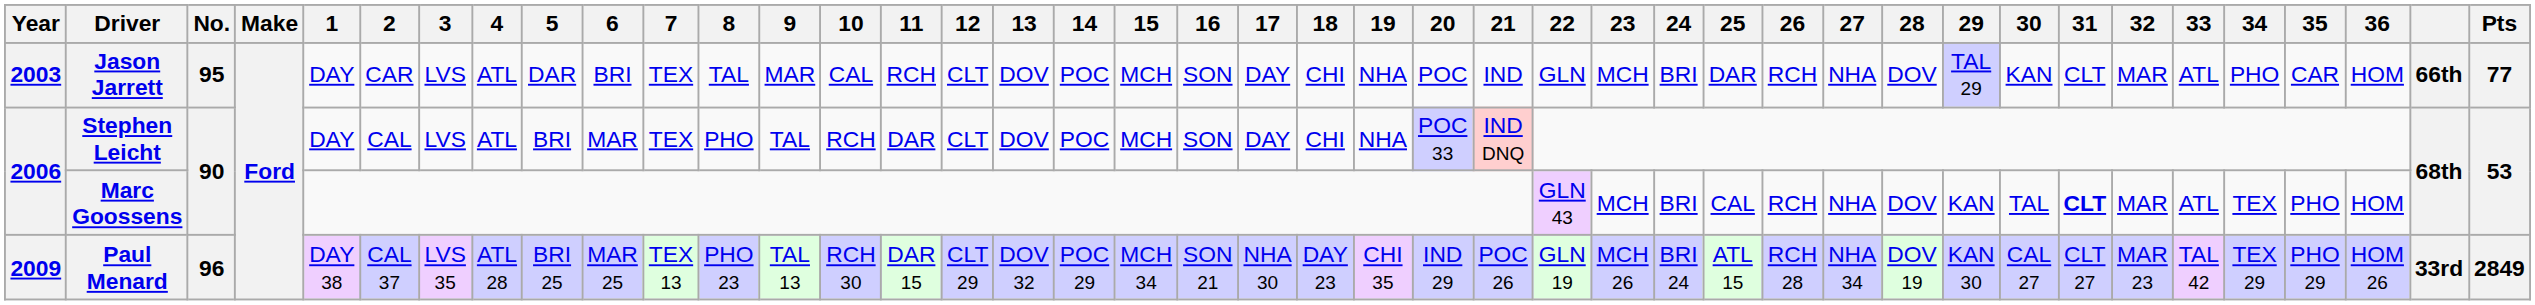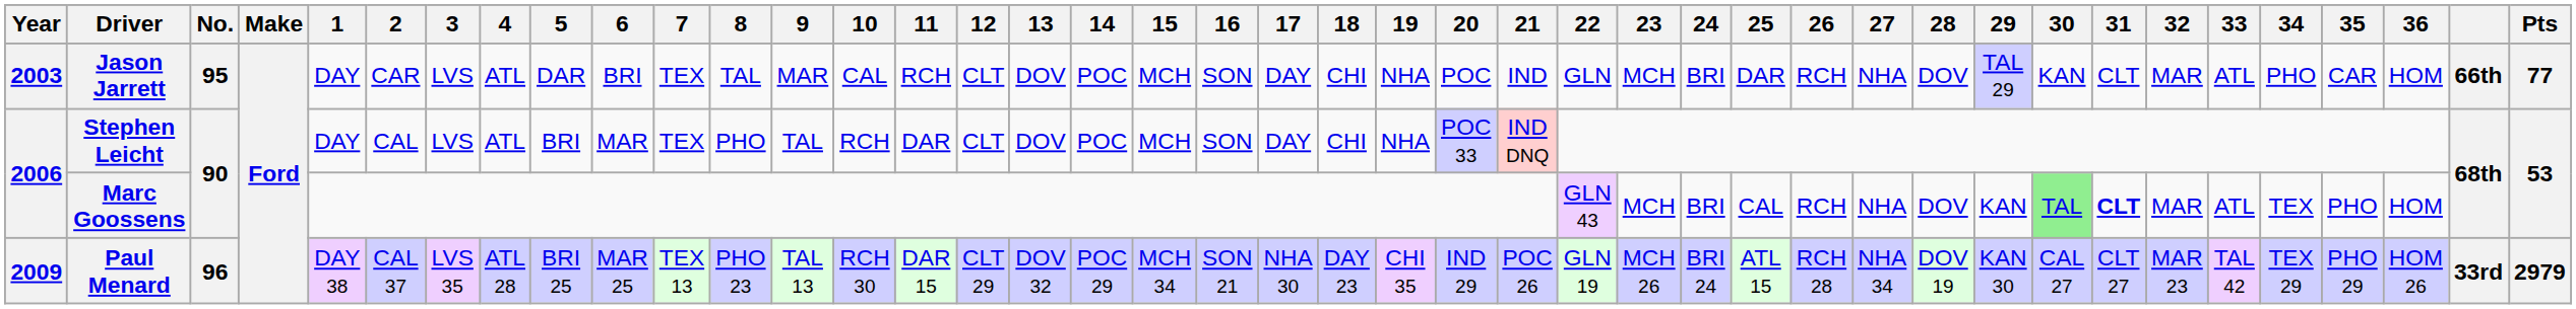 <table class="wikitable" style="text-align:center; font-size:75%">
 <tr>
 <th>Year</th>
 <th>Driver</th>
 <th>No.</th>
 <th>Make</th>
 <th>1</th>
 <th>2</th>
 <th>3</th>
 <th>4</th>
 <th>5</th>
 <th>6</th>
 <th>7</th>
 <th>8</th>
 <th>9</th>
 <th>10</th>
 <th>11</th>
 <th>12</th>
 <th>13</th>
 <th>14</th>
 <th>15</th>
 <th>16</th>
 <th>17</th>
 <th>18</th>
 <th>19</th>
 <th>20</th>
 <th>21</th>
 <th>22</th>
 <th>23</th>
 <th>24</th>
 <th>25</th>
 <th>26</th>
 <th>27</th>
 <th>28</th>
 <th>29</th>
 <th>30</th>
 <th>31</th>
 <th>32</th>
 <th>33</th>
 <th>34</th>
 <th>35</th>
 <th>36</th>
 <th></th>
 <th>Pts</th>
 </tr>
 <tr>
 <th><a href='#'>2003</a></th>
 <th><a href='#'>Jason Jarrett</a></th>
 <th>95</th>
 <th rowspan=4><a href='#'>Ford</a></th>
 <td><a href='#'>DAY</a></td>
 <td><a href='#'>CAR</a></td>
 <td><a href='#'>LVS</a></td>
 <td><a href='#'>ATL</a></td>
 <td><a href='#'>DAR</a></td>
 <td><a href='#'>BRI</a></td>
 <td><a href='#'>TEX</a></td>
 <td><a href='#'>TAL</a></td>
 <td><a href='#'>MAR</a></td>
 <td><a href='#'>CAL</a></td>
 <td><a href='#'>RCH</a></td>
 <td><a href='#'>CLT</a></td>
 <td><a href='#'>DOV</a></td>
 <td><a href='#'>POC</a></td>
 <td><a href='#'>MCH</a></td>
 <td><a href='#'>SON</a></td>
 <td><a href='#'>DAY</a></td>
 <td><a href='#'>CHI</a></td>
 <td><a href='#'>NHA</a></td>
 <td><a href='#'>POC</a></td>
 <td><a href='#'>IND</a></td>
 <td><a href='#'>GLN</a></td>
 <td><a href='#'>MCH</a></td>
 <td><a href='#'>BRI</a></td>
 <td><a href='#'>DAR</a></td>
 <td><a href='#'>RCH</a></td>
 <td><a href='#'>NHA</a></td>
 <td><a href='#'>DOV</a></td>
 <td style="background:#CFCFFF;"><a href='#'>TAL</a><br><small>29</small></td>
 <td><a href='#'>KAN</a></td>
 <td><a href='#'>CLT</a></td>
 <td><a href='#'>MAR</a></td>
 <td><a href='#'>ATL</a></td>
 <td><a href='#'>PHO</a></td>
 <td><a href='#'>CAR</a></td>
 <td><a href='#'>HOM</a></td>
 <th>66th</th>
 <th>77</th>
 </tr>
 <tr>
 <th rowspan=2><a href='#'>2006</a></th>
 <th><a href='#'>Stephen Leicht</a></th>
 <th rowspan=2>90</th>
 <td><a href='#'>DAY</a></td>
 <td><a href='#'>CAL</a></td>
 <td><a href='#'>LVS</a></td>
 <td><a href='#'>ATL</a></td>
 <td><a href='#'>BRI</a></td>
 <td><a href='#'>MAR</a></td>
 <td><a href='#'>TEX</a></td>
 <td><a href='#'>PHO</a></td>
 <td><a href='#'>TAL</a></td>
 <td><a href='#'>RCH</a></td>
 <td><a href='#'>DAR</a></td>
 <td><a href='#'>CLT</a></td>
 <td><a href='#'>DOV</a></td>
 <td><a href='#'>POC</a></td>
 <td><a href='#'>MCH</a></td>
 <td><a href='#'>SON</a></td>
 <td><a href='#'>DAY</a></td>
 <td><a href='#'>CHI</a></td>
 <td><a href='#'>NHA</a></td>
 <td style="background:#CFCFFF;"><a href='#'>POC</a><br><small>33</small></td>
 <td style="background:#FFCFCF;"><a href='#'>IND</a><br><small>DNQ</small></td>
 <td colspan=15></td>
 <th rowspan=2>68th</th>
 <th rowspan=2>53</th>
 </tr>
 <tr>
 <th><a href='#'>Marc Goossens</a></th>
 <td colspan=21></td>
 <td style="background:#EFCFFF;"><a href='#'>GLN</a><br><small>43</small></td>
 <td><a href='#'>MCH</a></td>
 <td><a href='#'>BRI</a></td>
 <td><a href='#'>CAL</a></td>
 <td><a href='#'>RCH</a></td>
 <td><a href='#'>NHA</a></td>
 <td><a href='#'>DOV</a></td>
 <td><a href='#'>KAN</a></td>
-<td><a href='#'>TAL</a></td>
+<td style="background: lightgreen;"><a href='#'>TAL</a></td>
 <td><strong><a href='#'>CLT</a></strong></td>
 <td><a href='#'>MAR</a></td>
 <td><a href='#'>ATL</a></td>
 <td><a href='#'>TEX</a></td>
 <td><a href='#'>PHO</a></td>
 <td><a href='#'>HOM</a></td>
 </tr>
 <tr>
 <th><a href='#'>2009</a></th>
 <th><a href='#'>Paul Menard</a></th>
 <th>96</th>
 <td style="background:#EFCFFF;"><a href='#'>DAY</a><br><small>38</small></td>
 <td style="background:#CFCFFF;"><a href='#'>CAL</a><br><small>37</small></td>
 <td style="background:#EFCFFF;"><a href='#'>LVS</a><br><small>35</small></td>
 <td style="background:#CFCFFF;"><a href='#'>ATL</a><br><small>28</small></td>
 <td style="background:#CFCFFF;"><a href='#'>BRI</a><br><small>25</small></td>
 <td style="background:#CFCFFF;"><a href='#'>MAR</a><br><small>25</small></td>
 <td style="background:#DFFFDF;"><a href='#'>TEX</a><br><small>13</small></td>
 <td style="background:#CFCFFF;"><a href='#'>PHO</a><br><small>23</small></td>
 <td style="background:#DFFFDF;"><a href='#'>TAL</a><br><small>13</small></td>
 <td style="background:#CFCFFF;"><a href='#'>RCH</a><br><small>30</small></td>
 <td style="background:#DFFFDF;"><a href='#'>DAR</a><br><small>15</small></td>
 <td style="background:#CFCFFF;"><a href='#'>CLT</a><br><small>29</small></td>
 <td style="background:#CFCFFF;"><a href='#'>DOV</a><br><small>32</small></td>
 <td style="background:#CFCFFF;"><a href='#'>POC</a><br><small>29</small></td>
 <td style="background:#CFCFFF;"><a href='#'>MCH</a><br><small>34</small></td>
 <td style="background:#CFCFFF;"><a href='#'>SON</a><br><small>21</small></td>
 <td style="background:#CFCFFF;"><a href='#'>NHA</a><br><small>30</small></td>
 <td style="background:#CFCFFF;"><a href='#'>DAY</a><br><small>23</small></td>
 <td style="background:#EFCFFF;"><a href='#'>CHI</a><br><small>35</small></td>
 <td style="background:#CFCFFF;"><a href='#'>IND</a><br><small>29</small></td>
 <td style="background:#CFCFFF;"><a href='#'>POC</a><br><small>26</small></td>
 <td style="background:#DFFFDF;"><a href='#'>GLN</a><br><small>19</small></td>
 <td style="background:#CFCFFF;"><a href='#'>MCH</a><br><small>26</small></td>
 <td style="background:#CFCFFF;"><a href='#'>BRI</a><br><small>24</small></td>
 <td style="background:#DFFFDF;"><a href='#'>ATL</a><br><small>15</small></td>
 <td style="background:#CFCFFF;"><a href='#'>RCH</a><br><small>28</small></td>
 <td style="background:#CFCFFF;"><a href='#'>NHA</a><br><small>34</small></td>
 <td style="background:#DFFFDF;"><a href='#'>DOV</a><br><small>19</small></td>
 <td style="background:#CFCFFF;"><a href='#'>KAN</a><br><small>30</small></td>
 <td style="background:#CFCFFF;"><a href='#'>CAL</a><br><small>27</small></td>
 <td style="background:#CFCFFF;"><a href='#'>CLT</a><br><small>27</small></td>
 <td style="background:#CFCFFF;"><a href='#'>MAR</a><br><small>23</small></td>
 <td style="background:#EFCFFF;"><a href='#'>TAL</a><br><small>42</small></td>
 <td style="background:#CFCFFF;"><a href='#'>TEX</a><br><small>29</small></td>
 <td style="background:#CFCFFF;"><a href='#'>PHO</a><br><small>29</small></td>
 <td style="background:#CFCFFF;"><a href='#'>HOM</a><br><small>26</small></td>
 <th>33rd</th>
-<th>2849</th>
+<th>2979</th>
 </tr>
 </table>
